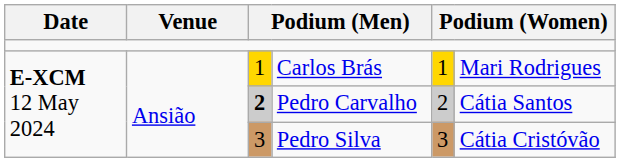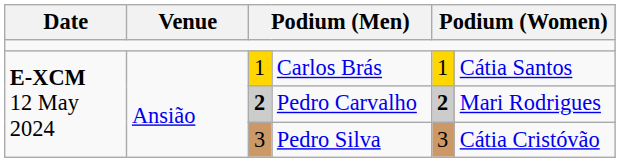 <table class="wikitable" width=70%>
 <tr>
 <th>Date</th>
 <th width=20%>Venue</th>
 <th colspan=2 width=30%>Podium (Men)</th>
 <th colspan=2 width=30%>Podium (Women)</th>
 </tr>
 <tr>
 <td colspan=6></td>
 </tr>
 <tr>
 <td rowspan=3><strong>E-XCM</strong> <br> 12 May 2024</td>
 <td rowspan=3><br><a href='#'>Ansião</a></td>
 <td bgcolor=FFD700>1</td>
 <td><a href='#'>Carlos Brás</a></td>
 <td bgcolor=FFD700>1</td>
-<td><a href='#'>Mari Rodrigues</a></td>
+<td><a href='#'>Cátia Santos</a></td>
 </tr>
 <tr>
 <td bgcolor=CCCCCC><strong>2</strong></td>
 <td><a href='#'>Pedro Carvalho</a></td>
-<td bgcolor=CCCCCC>2</td>
-<td><a href='#'>Cátia Santos</a></td>
+<td bgcolor=CCCCCC><strong>2</strong></td>
+<td><a href='#'>Mari Rodrigues</a></td>
 </tr>
 <tr>
 <td bgcolor=CC9966>3</td>
 <td><a href='#'>Pedro Silva</a></td>
 <td bgcolor=CC9966>3</td>
 <td><a href='#'>Cátia Cristóvão</a></td>
 </tr>
 </table>
